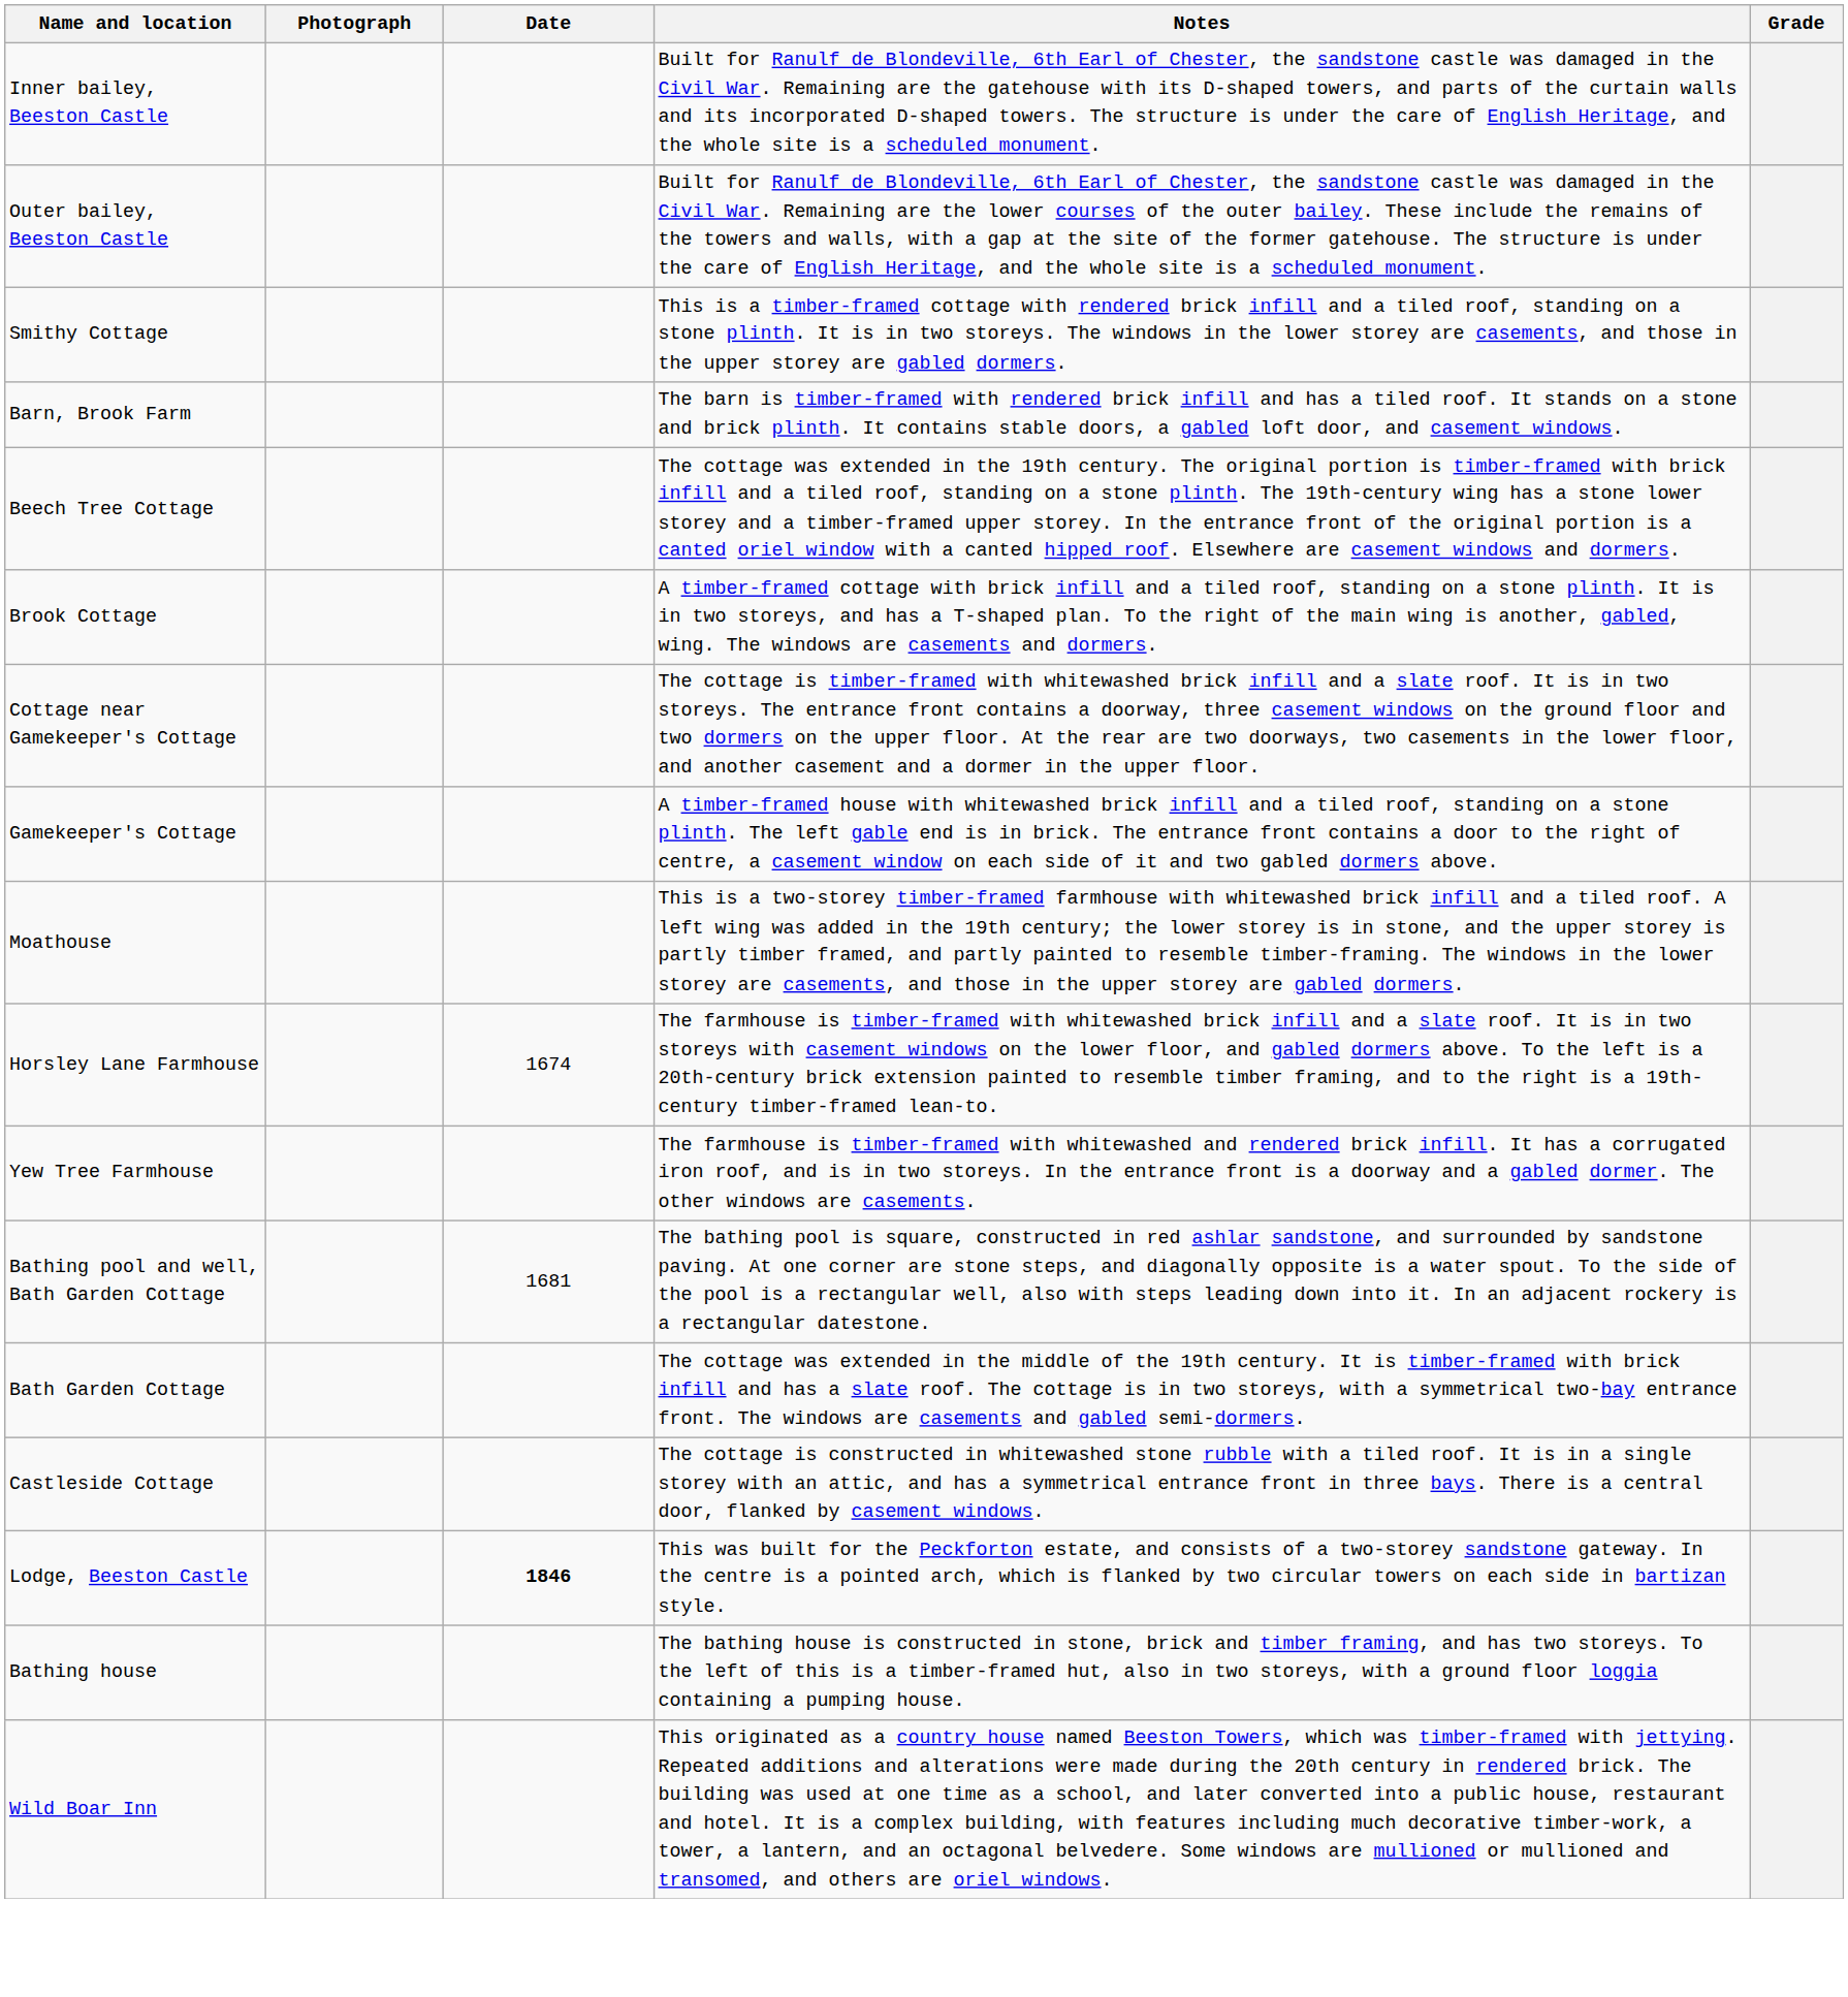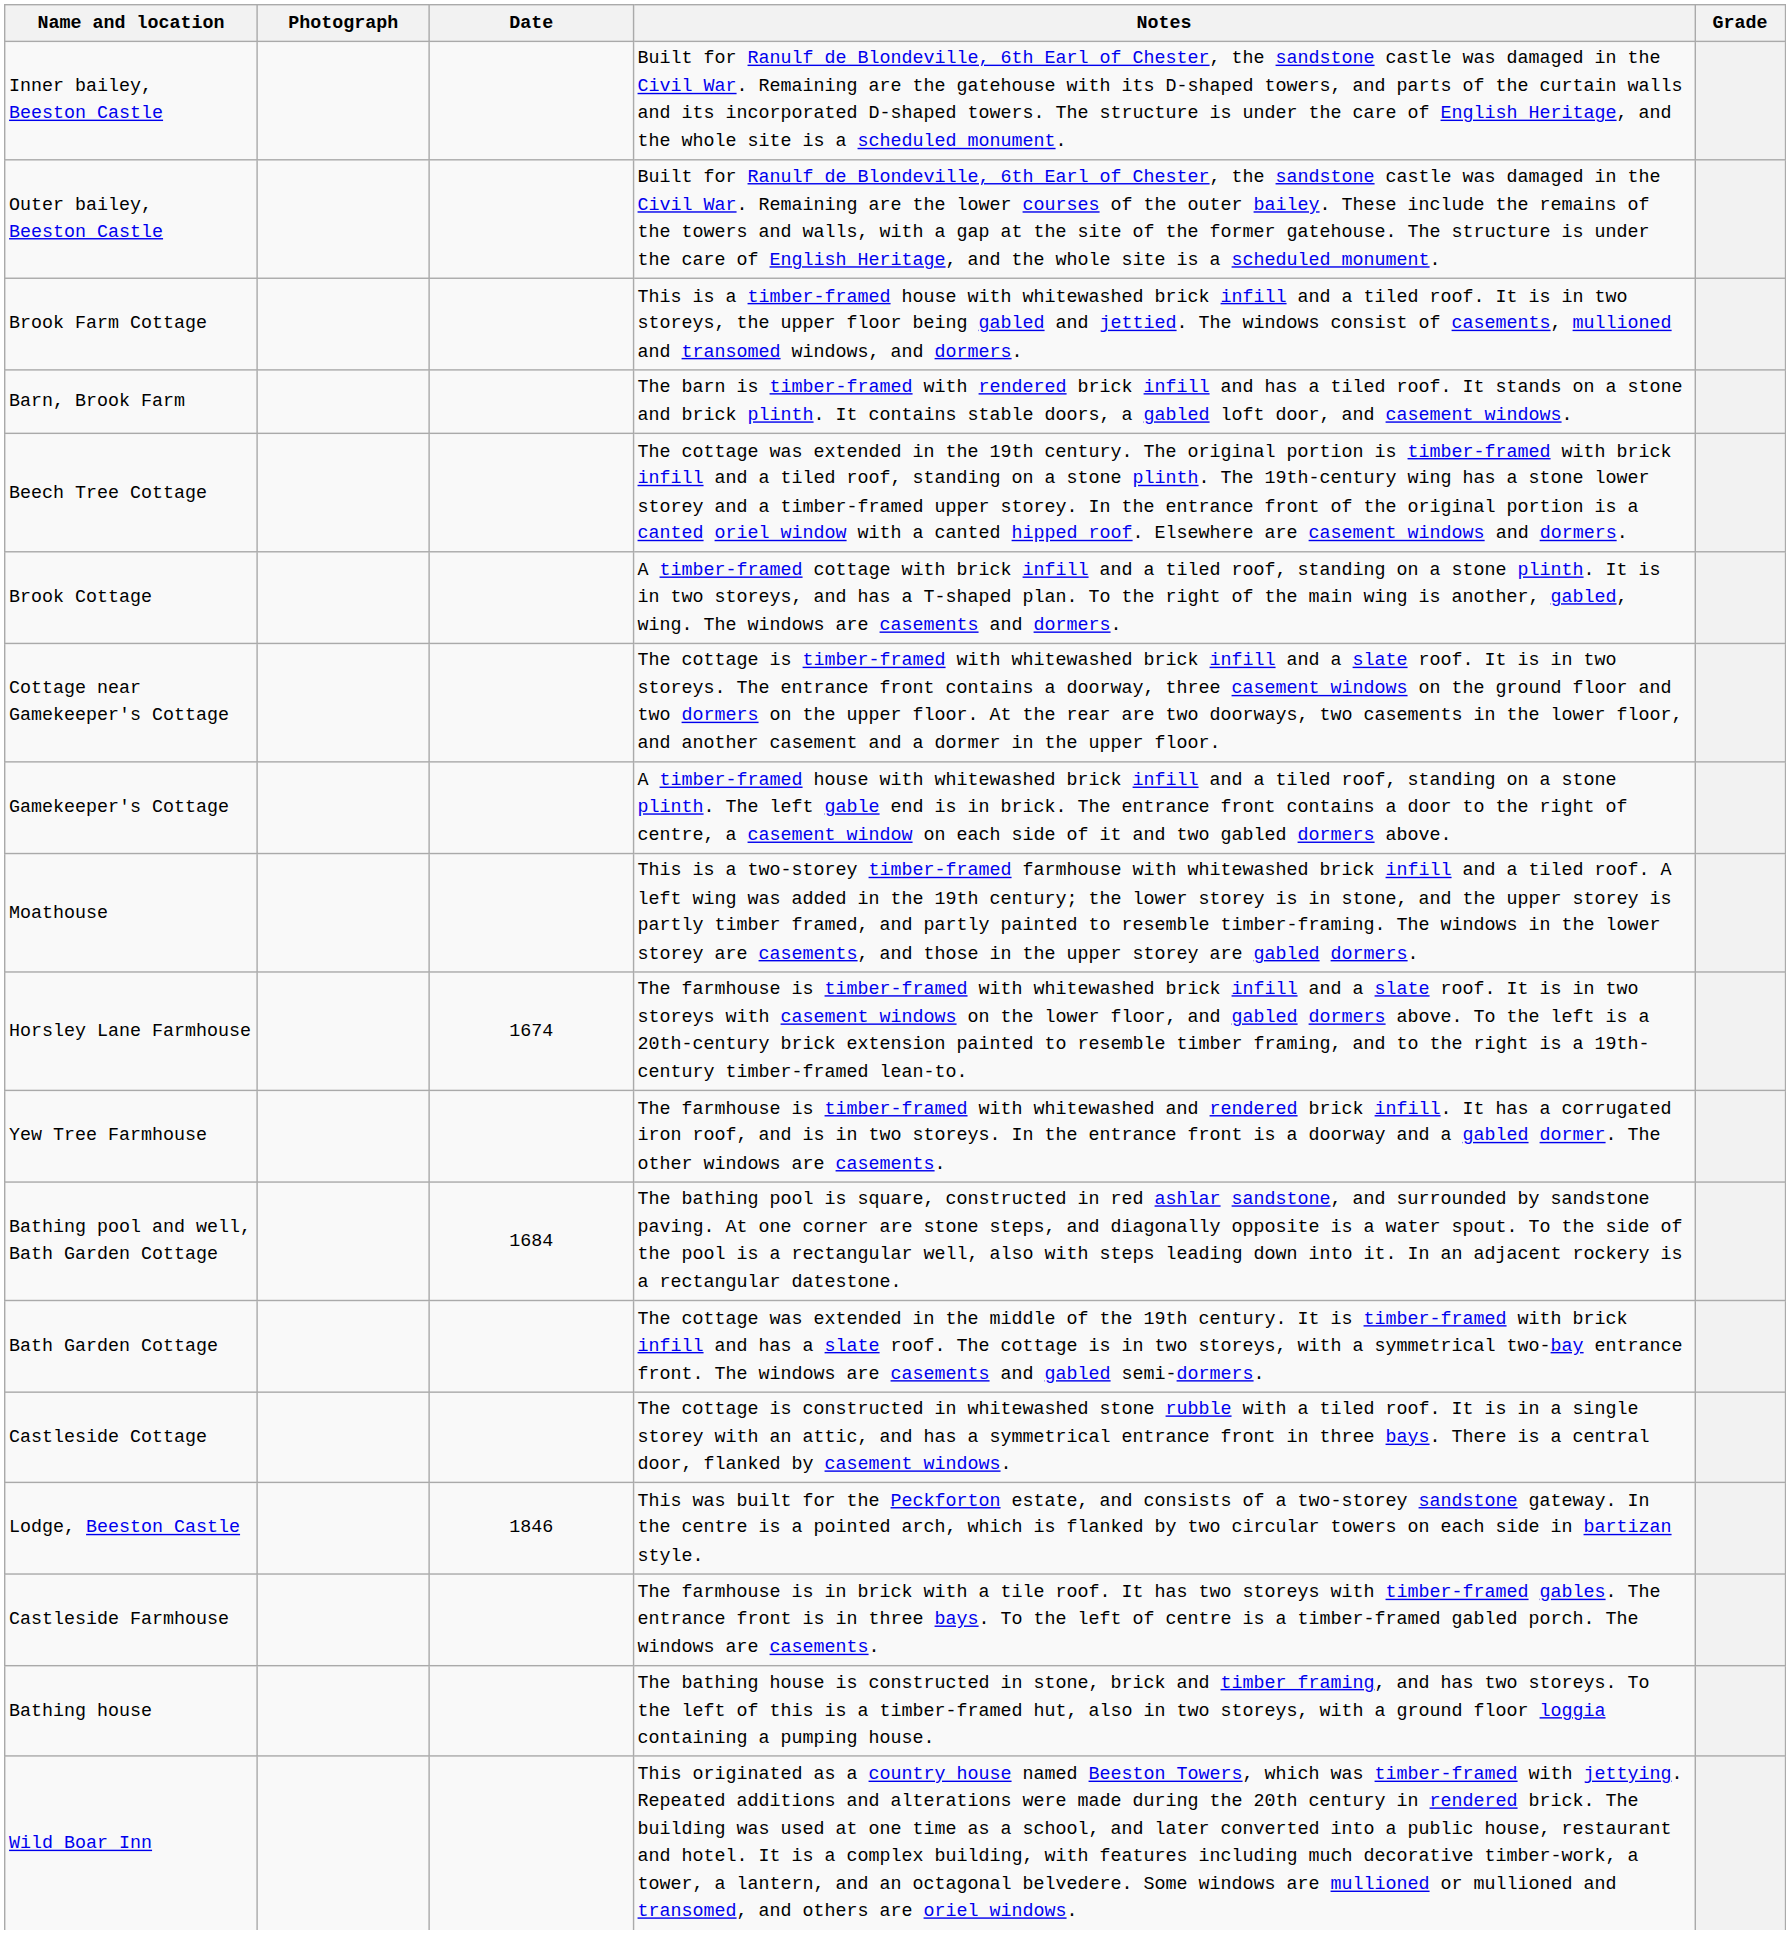 <table class="wikitable sortable plainrowheaders" style="width:100%;border:0px;text-align:left;line-height:150%;">
 <tr>
 <th scope="col"  style="width:150px">Name and location</th>
 <th scope="col"  style="width:100px" class="unsortable">Photograph</th>
 <th scope="col"  style="width:120px">Date</th>
 <th scope="col"  style="width:650px" class="unsortable">Notes</th>
 <th scope="col"  style="width:50px">Grade</th>
 </tr>
 <tr>
 <td>Inner bailey,<br><a href='#'>Beeston Castle</a><br><small></small></td>
 <td></td>
 <td align="center"></td>
 <td>Built for <a href='#'>Ranulf de Blondeville, 6th Earl of Chester</a>, the <a href='#'>sandstone</a> castle was damaged in the <a href='#'>Civil War</a>.  Remaining are the gatehouse with its D-shaped towers, and parts of the curtain walls and its incorporated D-shaped towers.  The structure is under the care of <a href='#'>English Heritage</a>, and the whole site is a <a href='#'>scheduled monument</a>.</td>
 <th></th>
 </tr>
 <tr>
 <td>Outer bailey,<br><a href='#'>Beeston Castle</a><br><small></small></td>
 <td></td>
 <td align="center"></td>
 <td>Built for <a href='#'>Ranulf de Blondeville, 6th Earl of Chester</a>, the <a href='#'>sandstone</a> castle was damaged in the <a href='#'>Civil War</a>.  Remaining are the lower <a href='#'>courses</a> of the outer <a href='#'>bailey</a>.  These include the remains of the towers and walls, with a gap at the site of the former gatehouse.  The structure is under the care of <a href='#'>English Heritage</a>, and the whole site is a <a href='#'>scheduled monument</a>.</td>
 <th></th>
 </tr>
 <tr>
-<td>Smithy Cottage<br><small></small></td>
+<td>Brook Farm Cottage<br><small></small></td>
 <td></td>
 <td align="center"></td>
-<td>This is a <a href='#'>timber-framed</a> cottage with <a href='#'>rendered</a> brick <a href='#'>infill</a> and a tiled roof, standing on a stone <a href='#'>plinth</a>.  It is in two storeys.  The windows in the lower storey are <a href='#'>casements</a>, and those in the upper storey are <a href='#'>gabled</a> <a href='#'>dormers</a>.</td>
+<td>This is a <a href='#'>timber-framed</a> house with whitewashed brick <a href='#'>infill</a> and a tiled roof.  It is in two storeys, the upper floor being <a href='#'>gabled</a> and <a href='#'>jettied</a>.  The windows consist of <a href='#'>casements</a>, <a href='#'>mullioned</a> and <a href='#'>transomed</a> windows, and <a href='#'>dormers</a>.</td>
 <th></th>
 </tr>
 <tr>
 <td>Barn, Brook Farm<br><small></small></td>
 <td></td>
 <td align="center"></td>
 <td>The barn is <a href='#'>timber-framed</a> with <a href='#'>rendered</a> brick <a href='#'>infill</a> and has a tiled roof.  It stands on a stone and brick <a href='#'>plinth</a>.  It contains stable doors, a <a href='#'>gabled</a> loft door, and <a href='#'>casement windows</a>.</td>
 <th></th>
 </tr>
 <tr>
 <td>Beech Tree Cottage<br><small></small></td>
 <td></td>
 <td align="center"></td>
 <td>The cottage was extended in the 19th century.  The original portion is <a href='#'>timber-framed</a> with brick <a href='#'>infill</a> and a tiled roof, standing on a stone <a href='#'>plinth</a>.  The 19th-century wing has a stone lower storey and a timber-framed upper storey.  In the entrance front of the original portion is a <a href='#'>canted</a> <a href='#'>oriel window</a> with a canted <a href='#'>hipped roof</a>.  Elsewhere are <a href='#'>casement windows</a> and <a href='#'>dormers</a>.</td>
 <th></th>
 </tr>
 <tr>
 <td>Brook Cottage<br><small></small></td>
 <td></td>
 <td align="center"></td>
 <td>A <a href='#'>timber-framed</a> cottage with brick <a href='#'>infill</a> and a tiled roof, standing on a stone <a href='#'>plinth</a>.  It is in two storeys, and has a T-shaped plan.  To the right of the main wing is another, <a href='#'>gabled</a>, wing.  The windows are <a href='#'>casements</a> and <a href='#'>dormers</a>.</td>
 <th></th>
 </tr>
 <tr>
 <td>Cottage near Gamekeeper's Cottage<br><small></small></td>
 <td></td>
 <td align="center"></td>
 <td>The cottage is  <a href='#'>timber-framed</a> with whitewashed brick <a href='#'>infill</a> and a <a href='#'>slate</a> roof.  It is in two storeys.  The entrance front contains a doorway, three <a href='#'>casement windows</a> on the ground floor and two <a href='#'>dormers</a> on the upper floor.  At the rear are two doorways, two casements in the lower floor, and another casement and a dormer in the upper floor.</td>
 <th></th>
 </tr>
 <tr>
 <td>Gamekeeper's Cottage<br><small></small></td>
 <td></td>
 <td align="center"></td>
 <td>A <a href='#'>timber-framed</a> house with whitewashed brick <a href='#'>infill</a> and a tiled roof, standing on a stone <a href='#'>plinth</a>.  The left <a href='#'>gable</a> end is in brick.  The entrance front contains a door to the right of centre, a <a href='#'>casement window</a> on each side of it and two gabled <a href='#'>dormers</a> above.</td>
 <th></th>
 </tr>
 <tr>
 <td>Moathouse<br><small></small></td>
 <td></td>
 <td align="center"></td>
 <td>This is a two-storey <a href='#'>timber-framed</a> farmhouse with whitewashed brick <a href='#'>infill</a> and a tiled roof.  A left wing was added in the 19th century; the lower storey is in stone, and the upper storey is partly timber framed, and partly painted to resemble timber-framing.  The windows in the lower storey are <a href='#'>casements</a>, and those in the upper storey are <a href='#'>gabled</a> <a href='#'>dormers</a>.</td>
 <th></th>
 </tr>
 <tr>
 <td>Horsley Lane Farmhouse<br><small></small></td>
 <td></td>
 <td align="center">1674</td>
 <td>The farmhouse is <a href='#'>timber-framed</a> with whitewashed brick <a href='#'>infill</a> and a <a href='#'>slate</a> roof.  It is in two storeys with <a href='#'>casement windows</a> on the lower floor, and <a href='#'>gabled</a> <a href='#'>dormers</a> above.  To the left is a 20th-century brick extension painted to resemble timber framing, and to the right is a 19th-century timber-framed lean-to.</td>
 <th></th>
 </tr>
 <tr>
 <td>Yew Tree Farmhouse<br><small></small></td>
 <td></td>
 <td align="center"></td>
 <td>The farmhouse is <a href='#'>timber-framed</a> with whitewashed and <a href='#'>rendered</a> brick <a href='#'>infill</a>.  It has a corrugated iron roof, and is in two storeys.  In the entrance front is a doorway and a <a href='#'>gabled</a> <a href='#'>dormer</a>.  The other windows are <a href='#'>casements</a>.</td>
 <th></th>
 </tr>
 <tr>
 <td>Bathing pool and well,<br>Bath Garden Cottage<br><small></small></td>
 <td></td>
-<td align="center">1681</td>
+<td align="center">1684</td>
 <td>The bathing pool is square, constructed in red <a href='#'>ashlar</a> <a href='#'>sandstone</a>, and surrounded by sandstone paving.  At one corner are stone steps, and diagonally opposite is a water spout.  To the side of the pool is a rectangular well, also with steps leading down into it.  In an adjacent rockery is a rectangular datestone.</td>
 <th></th>
 </tr>
 <tr>
 <td>Bath Garden Cottage<br><small></small></td>
 <td></td>
 <td align="center"></td>
 <td>The cottage was extended in the middle of the 19th century.  It is <a href='#'>timber-framed</a> with brick <a href='#'>infill</a> and has a <a href='#'>slate</a> roof.  The cottage is in two storeys, with a symmetrical two-<a href='#'>bay</a> entrance front.  The windows are <a href='#'>casements</a> and <a href='#'>gabled</a> semi-<a href='#'>dormers</a>.</td>
 <th></th>
 </tr>
 <tr>
 <td>Castleside Cottage<br><small></small></td>
 <td></td>
 <td align="center"></td>
 <td>The cottage is constructed in whitewashed stone <a href='#'>rubble</a> with a tiled roof.  It is in a single storey with an attic, and has a symmetrical entrance front in three <a href='#'>bays</a>.  There is a central door, flanked by <a href='#'>casement windows</a>.</td>
 <th></th>
 </tr>
 <tr>
 <td>Lodge, <a href='#'>Beeston Castle</a><br><small></small></td>
 <td></td>
-<td align="center"><strong>1846</strong></td>
+<td align="center">1846</td>
 <td>This was built for the <a href='#'>Peckforton</a> estate, and consists of a two-storey <a href='#'>sandstone</a> gateway.  In the centre is a pointed arch, which is flanked by two circular towers on each side in <a href='#'>bartizan</a> style.</td>
+<th></th>
+</tr>
+<tr>
+<td>Castleside Farmhouse<br><small></small></td>
+<td></td>
+<td align="center"></td>
+<td>The farmhouse is in brick with a tile roof.  It has two storeys with <a href='#'>timber-framed</a> <a href='#'>gables</a>.  The entrance front is in three <a href='#'>bays</a>.  To the left of centre is a timber-framed gabled porch.  The windows are <a href='#'>casements</a>.</td>
 <th></th>
 </tr>
 <tr>
 <td>Bathing house<br><small></small></td>
 <td></td>
 <td align="center"></td>
 <td>The bathing house is constructed in stone, brick and <a href='#'>timber framing</a>, and has two storeys.  To the left of this is a timber-framed hut, also in two storeys, with a ground floor <a href='#'>loggia</a> containing a pumping house.</td>
 <th></th>
 </tr>
 <tr>
 <td><a href='#'>Wild Boar Inn</a><br><small></small></td>
 <td></td>
 <td align="center"></td>
 <td>This originated as a <a href='#'>country house</a> named <a href='#'>Beeston Towers</a>, which was <a href='#'>timber-framed</a> with <a href='#'>jettying</a>.  Repeated additions and alterations were made during the 20th century in <a href='#'>rendered</a> brick.  The building was used at one time as a school, and later converted into a public house, restaurant and hotel. It is a complex building, with features including much decorative timber-work, a tower, a lantern, and an octagonal belvedere.  Some windows are <a href='#'>mullioned</a> or mullioned and <a href='#'>transomed</a>, and others are <a href='#'>oriel windows</a>.</td>
 <th></th>
 </tr>
 <tr>
 </tr>
 </table>
